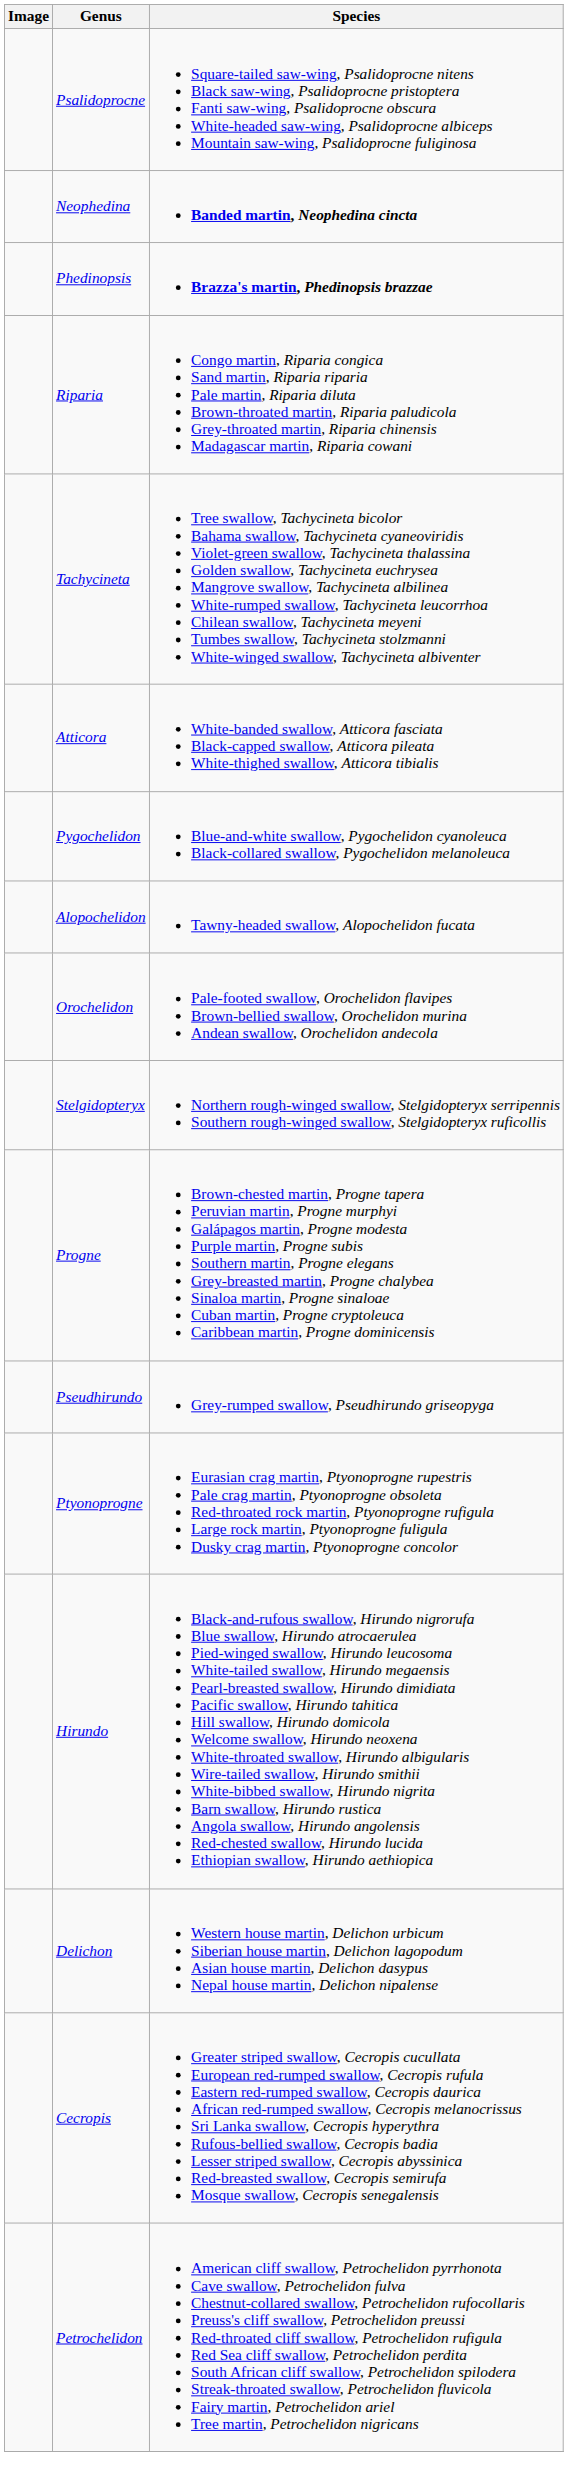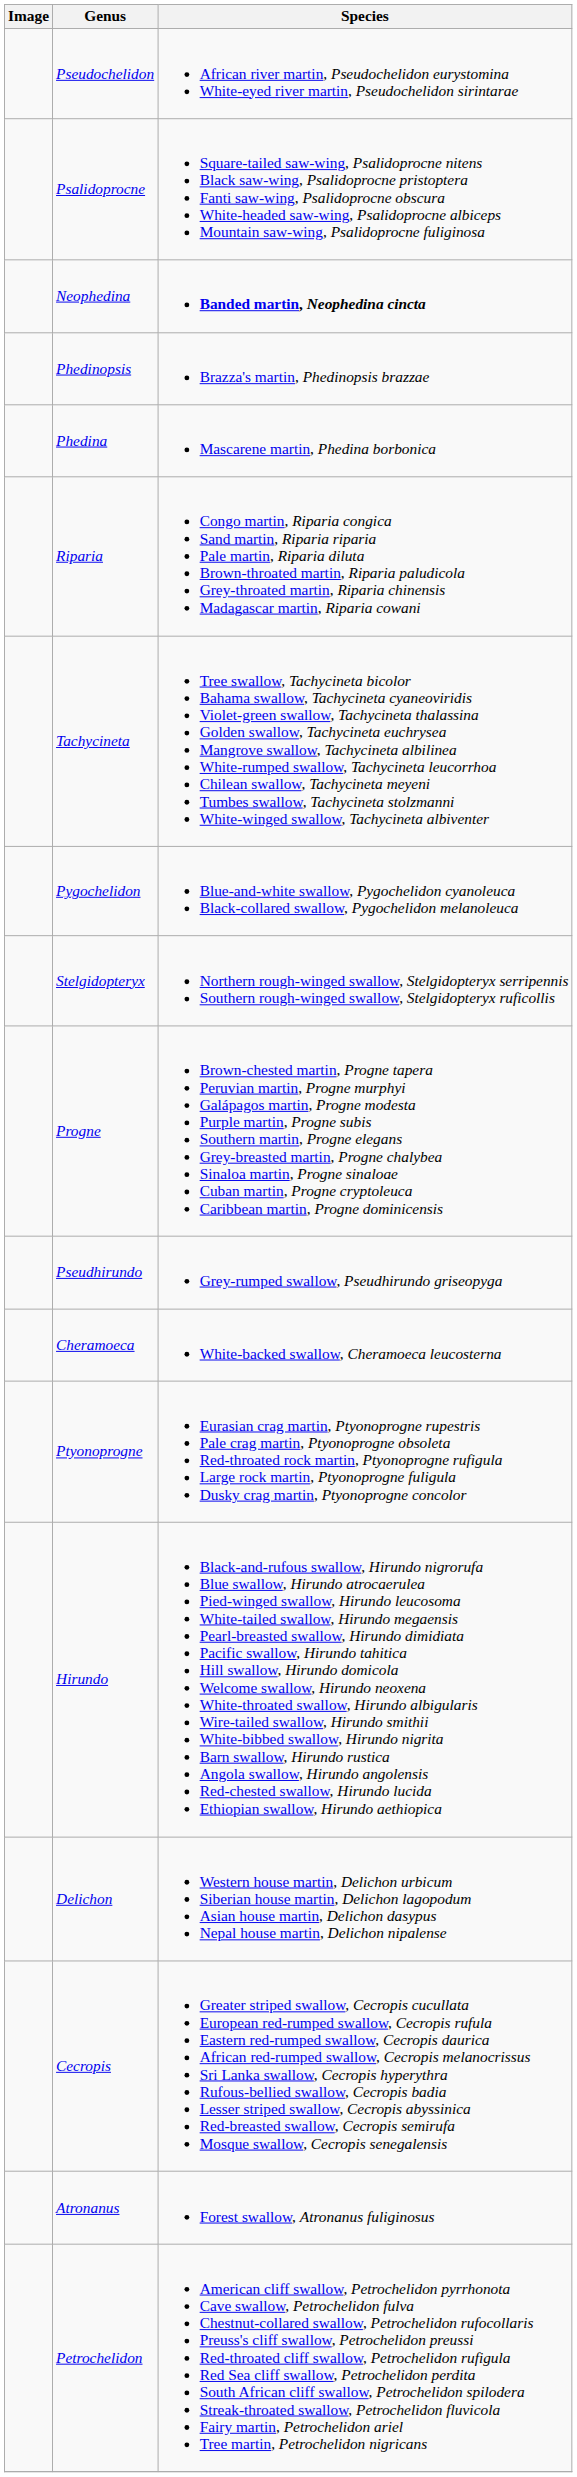 <table class="wikitable">
 <tr>
 <th>Image</th>
 <th>Genus</th>
 <th>Species</th>
+</tr>
+<tr>
+<td></td>
+<td><em><a href='#'>Pseudochelidon</a></em> </td>
+<td><br><ul><li><a href='#'>African river martin</a>, <em>Pseudochelidon eurystomina</em></li><li><a href='#'>White-eyed river martin</a>, <em>Pseudochelidon sirintarae</em></li></ul></td>
 </tr>
 <tr>
 <td></td>
 <td><em><a href='#'>Psalidoprocne</a></em> </td>
 <td><br><ul><li><a href='#'>Square-tailed saw-wing</a>, <em>Psalidoprocne nitens</em></li><li><a href='#'>Black saw-wing</a>, <em>Psalidoprocne pristoptera</em></li><li><a href='#'>Fanti saw-wing</a>, <em>Psalidoprocne obscura</em></li><li><a href='#'>White-headed saw-wing</a>, <em>Psalidoprocne albiceps</em></li><li><a href='#'>Mountain saw-wing</a>, <em>Psalidoprocne fuliginosa</em></li></ul></td>
 </tr>
 <tr>
 <td></td>
 <td><em><a href='#'>Neophedina</a></em> </td>
 <td><strong><br><ul><li><a href='#'>Banded martin</a>, <em>Neophedina cincta</em></li></ul></strong></td>
 </tr>
 <tr>
 <td></td>
 <td><em><a href='#'>Phedinopsis</a></em> </td>
-<td><strong><br><ul><li><a href='#'>Brazza's martin</a>, <em>Phedinopsis brazzae</em></li></ul></strong></td>
+<td><br><ul><li><a href='#'>Brazza's martin</a>, <em>Phedinopsis brazzae</em></li></ul></td>
+</tr>
+<tr>
+<td></td>
+<td><em><a href='#'>Phedina</a></em> </td>
+<td><br><ul><li><a href='#'>Mascarene martin</a>, <em>Phedina borbonica</em></li></ul></td>
 </tr>
 <tr>
 <td></td>
 <td><em><a href='#'>Riparia</a></em> </td>
 <td><br><ul><li><a href='#'>Congo martin</a>, <em>Riparia congica</em></li><li><a href='#'>Sand martin</a>, <em>Riparia riparia</em></li><li><a href='#'>Pale martin</a>, <em>Riparia diluta</em></li><li><a href='#'>Brown-throated martin</a>, <em>Riparia paludicola</em></li><li><a href='#'>Grey-throated martin</a>, <em>Riparia chinensis</em></li><li><a href='#'>Madagascar martin</a>, <em>Riparia cowani</em></li></ul></td>
 </tr>
 <tr>
 <td></td>
 <td><em><a href='#'>Tachycineta</a></em> </td>
 <td><br><ul><li><a href='#'>Tree swallow</a>, <em>Tachycineta bicolor</em></li><li><a href='#'>Bahama swallow</a>, <em>Tachycineta cyaneoviridis</em></li><li><a href='#'>Violet-green swallow</a>, <em>Tachycineta thalassina</em></li><li><a href='#'>Golden swallow</a>, <em>Tachycineta euchrysea</em></li><li><a href='#'>Mangrove swallow</a>, <em>Tachycineta albilinea</em></li><li><a href='#'>White-rumped swallow</a>, <em>Tachycineta leucorrhoa</em></li><li><a href='#'>Chilean swallow</a>, <em>Tachycineta meyeni</em></li><li><a href='#'>Tumbes swallow</a>, <em>Tachycineta stolzmanni</em></li><li><a href='#'>White-winged swallow</a>, <em>Tachycineta albiventer</em></li></ul></td>
 </tr>
 <tr>
 <td></td>
-<td><em><a href='#'>Atticora</a></em> </td>
-<td><br><ul><li><a href='#'>White-banded swallow</a>, <em>Atticora fasciata</em></li><li><a href='#'>Black-capped swallow</a>,	<em>Atticora pileata</em></li><li><a href='#'>White-thighed swallow</a>, <em>Atticora tibialis</em></li></ul></td>
-</tr>
-<tr>
-<td></td>
 <td><em><a href='#'>Pygochelidon</a></em> </td>
 <td><br><ul><li><a href='#'>Blue-and-white swallow</a>, <em>Pygochelidon cyanoleuca</em></li><li><a href='#'>Black-collared swallow</a>, <em>Pygochelidon melanoleuca</em></li></ul></td>
-</tr>
-<tr>
-<td></td>
-<td><em><a href='#'>Alopochelidon</a></em> </td>
-<td><br><ul><li><a href='#'>Tawny-headed swallow</a>, <em>Alopochelidon fucata</em></li></ul></td>
-</tr>
-<tr>
-<td></td>
-<td><em><a href='#'>Orochelidon</a></em> </td>
-<td><br><ul><li><a href='#'>Pale-footed swallow</a>, <em>Orochelidon flavipes</em></li><li><a href='#'>Brown-bellied swallow</a>, <em>Orochelidon murina</em></li><li><a href='#'>Andean swallow</a>, <em>Orochelidon andecola</em></li></ul></td>
 </tr>
 <tr>
 <td></td>
 <td><em><a href='#'>Stelgidopteryx</a></em> </td>
 <td><br><ul><li><a href='#'>Northern rough-winged swallow</a>, <em>Stelgidopteryx serripennis</em></li><li><a href='#'>Southern rough-winged swallow</a>, <em>Stelgidopteryx ruficollis</em></li></ul></td>
 </tr>
 <tr>
 <td></td>
 <td><em><a href='#'>Progne</a></em> </td>
 <td><br><ul><li><a href='#'>Brown-chested martin</a>, <em>Progne tapera</em></li><li><a href='#'>Peruvian martin</a>, <em>Progne murphyi</em></li><li><a href='#'>Galápagos martin</a>, <em>Progne modesta</em></li><li><a href='#'>Purple martin</a>, <em>Progne subis</em></li><li><a href='#'>Southern martin</a>, <em>Progne elegans</em></li><li><a href='#'>Grey-breasted martin</a>, <em>Progne chalybea</em></li><li><a href='#'>Sinaloa martin</a>, <em>Progne sinaloae</em></li><li><a href='#'>Cuban martin</a>, <em>Progne cryptoleuca</em></li><li><a href='#'>Caribbean martin</a>, <em>Progne dominicensis</em></li></ul></td>
 </tr>
 <tr>
 <td></td>
 <td><em><a href='#'>Pseudhirundo</a></em> </td>
 <td><br><ul><li><a href='#'>Grey-rumped swallow</a>, <em>Pseudhirundo griseopyga</em></li></ul></td>
+</tr>
+<tr>
+<td></td>
+<td><em><a href='#'>Cheramoeca</a></em> </td>
+<td><br><ul><li><a href='#'>White-backed swallow</a>, <em>Cheramoeca leucosterna</em></li></ul></td>
 </tr>
 <tr>
 <td></td>
 <td><em><a href='#'>Ptyonoprogne</a></em> </td>
 <td><br><ul><li><a href='#'>Eurasian crag martin</a>, <em>Ptyonoprogne rupestris</em></li><li><a href='#'>Pale crag martin</a>, <em>Ptyonoprogne obsoleta</em></li><li><a href='#'>Red-throated rock martin</a>, <em>Ptyonoprogne rufigula</em></li><li><a href='#'>Large rock martin</a>, <em>Ptyonoprogne fuligula</em></li><li><a href='#'>Dusky crag martin</a>, <em>Ptyonoprogne concolor</em></li></ul></td>
 </tr>
 <tr>
 <td></td>
 <td><em><a href='#'>Hirundo</a></em> </td>
 <td><br><ul><li><a href='#'>Black-and-rufous swallow</a>, <em>Hirundo nigrorufa</em></li><li><a href='#'>Blue swallow</a>, <em>Hirundo atrocaerulea</em></li><li><a href='#'>Pied-winged swallow</a>, <em>Hirundo leucosoma</em></li><li><a href='#'>White-tailed swallow</a>, <em>Hirundo megaensis</em></li><li><a href='#'>Pearl-breasted swallow</a>, <em>Hirundo dimidiata</em></li><li><a href='#'>Pacific swallow</a>, <em>Hirundo tahitica</em></li><li><a href='#'>Hill swallow</a>, <em>Hirundo domicola</em></li><li><a href='#'>Welcome swallow</a>, <em>Hirundo neoxena</em></li><li><a href='#'>White-throated swallow</a>, <em>Hirundo albigularis</em></li><li><a href='#'>Wire-tailed swallow</a>, <em>Hirundo smithii</em></li><li><a href='#'>White-bibbed swallow</a>, <em>Hirundo nigrita</em></li><li><a href='#'>Barn swallow</a>, <em>Hirundo rustica</em></li><li><a href='#'>Angola swallow</a>, <em>Hirundo angolensis</em></li><li><a href='#'>Red-chested swallow</a>, <em>Hirundo lucida</em></li><li><a href='#'>Ethiopian swallow</a>, <em>Hirundo aethiopica</em></li></ul></td>
 </tr>
 <tr>
 <td></td>
 <td><em><a href='#'>Delichon</a></em> </td>
 <td><br><ul><li><a href='#'>Western house martin</a>, <em>Delichon urbicum</em></li><li><a href='#'>Siberian house martin</a>, <em>Delichon lagopodum</em></li><li><a href='#'>Asian house martin</a>, <em>Delichon dasypus</em></li><li><a href='#'>Nepal house martin</a>, <em>Delichon nipalense</em></li></ul></td>
 </tr>
 <tr>
 <td></td>
 <td><em><a href='#'>Cecropis</a></em> </td>
 <td><br><ul><li><a href='#'>Greater striped swallow</a>, <em>Cecropis cucullata</em></li><li><a href='#'>European red-rumped swallow</a>, <em>Cecropis rufula</em></li><li><a href='#'>Eastern red-rumped swallow</a>, <em>Cecropis daurica</em></li><li><a href='#'>African red-rumped swallow</a>, <em>Cecropis melanocrissus</em></li><li><a href='#'>Sri Lanka swallow</a>, <em>Cecropis hyperythra</em></li><li><a href='#'>Rufous-bellied swallow</a>, <em>Cecropis badia</em></li><li><a href='#'>Lesser striped swallow</a>, <em>Cecropis abyssinica</em></li><li><a href='#'>Red-breasted swallow</a>, <em>Cecropis semirufa</em></li><li><a href='#'>Mosque swallow</a>, <em>Cecropis senegalensis</em></li></ul></td>
 </tr>
 <tr>
 <td></td>
+<td><a href='#'><em>Atronanus</em></a> </td>
+<td><br><ul><li><a href='#'>Forest swallow</a>, <em>Atronanus fuliginosus</em></li></ul></td>
+</tr>
+<tr>
+<td></td>
 <td><em><a href='#'>Petrochelidon</a></em> </td>
 <td><br><ul><li><a href='#'>American cliff swallow</a>, <em>Petrochelidon pyrrhonota</em></li><li><a href='#'>Cave swallow</a>, <em>Petrochelidon fulva</em></li><li><a href='#'>Chestnut-collared swallow</a>, <em>Petrochelidon rufocollaris</em></li><li><a href='#'>Preuss's cliff swallow</a>, <em>Petrochelidon preussi</em></li><li><a href='#'>Red-throated cliff swallow</a>, <em>Petrochelidon rufigula</em></li><li><a href='#'>Red Sea cliff swallow</a>, <em>Petrochelidon perdita</em></li><li><a href='#'>South African cliff swallow</a>, <em>Petrochelidon spilodera</em></li><li><a href='#'>Streak-throated swallow</a>, <em>Petrochelidon fluvicola</em></li><li><a href='#'>Fairy martin</a>, <em>Petrochelidon ariel</em></li><li><a href='#'>Tree martin</a>, <em>Petrochelidon nigricans</em></li></ul></td>
 </tr>
 <tr>
 </tr>
 </table>
